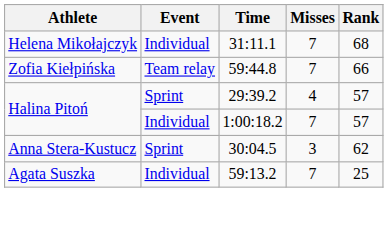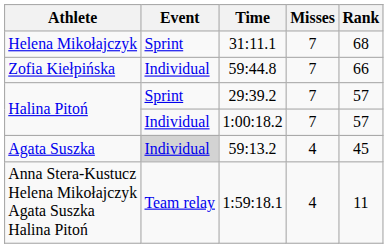 <table class="wikitable" style="font-size:90%">
 <tr>
 <th>Athlete</th>
 <th>Event</th>
 <th>Time</th>
 <th>Misses</th>
 <th>Rank</th>
 </tr>
 <tr align=center>
 <td align=left rowspan=1><a href='#'>Helena Mikołajczyk</a></td>
-<td align=left><a href='#'>Individual</a></td>
+<td align=left><a href='#'>Sprint</a></td>
 <td>31:11.1</td>
 <td>7</td>
 <td>68</td>
 </tr>
 <tr align=center>
 <td align=left rowspan=1><a href='#'>Zofia Kiełpińska</a></td>
-<td align=left><a href='#'>Team relay</a></td>
+<td align=left><a href='#'>Individual</a></td>
 <td>59:44.8</td>
 <td>7</td>
 <td>66</td>
 </tr>
 <tr align=center>
 <td align=left rowspan=2><a href='#'>Halina Pitoń</a></td>
 <td align=left><a href='#'>Sprint</a></td>
 <td>29:39.2</td>
-<td>4</td>
+<td>7</td>
 <td>57</td>
 </tr>
 <tr align=center>
 <td align=left><a href='#'>Individual</a></td>
 <td>1:00:18.2</td>
 <td>7</td>
 <td>57</td>
 </tr>
 <tr align=center>
-<td align=left rowspan=1><a href='#'>Anna Stera-Kustucz</a></td>
-<td align=left><a href='#'>Sprint</a></td>
-<td>30:04.5</td>
-<td>3</td>
-<td>62</td>
+<td align=left rowspan=1><a href='#'>Agata Suszka</a></td>
+<td align=left style="background: lightgrey;"><a href='#'>Individual</a></td>
+<td>59:13.2</td>
+<td>4</td>
+<td>45</td>
 </tr>
 <tr align=center>
-<td align=left rowspan=1><a href='#'>Agata Suszka</a></td>
-<td align=left><a href='#'>Individual</a></td>
-<td>59:13.2</td>
-<td>7</td>
-<td>25</td>
+<td align=left>Anna Stera-Kustucz<br>Helena Mikołajczyk<br>Agata Suszka<br>Halina Pitoń</td>
+<td align=left><a href='#'>Team relay</a></td>
+<td>1:59:18.1</td>
+<td>4</td>
+<td>11</td>
 </tr>
 </table>
